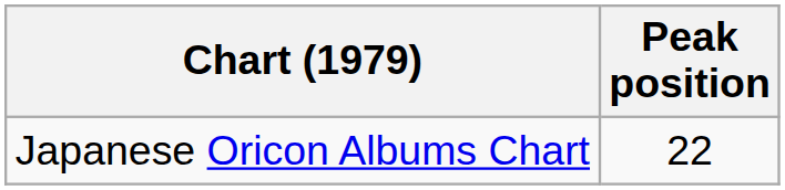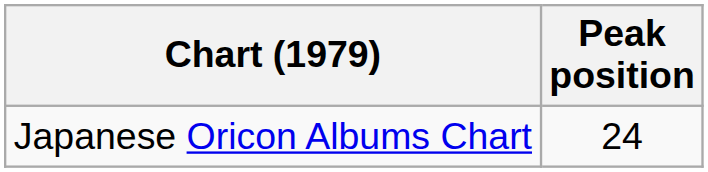 <table class="wikitable">
 <tr>
 <th>Chart (1979)</th>
 <th>Peak<br>position</th>
 </tr>
 <tr>
 <td>Japanese <a href='#'>Oricon Albums Chart</a></td>
-<td align="center">22</td>
+<td align="center">24</td>
 </tr>
 </table>
